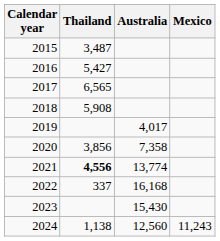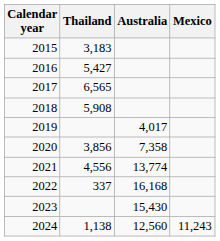 <table class=wikitable style="text-align: right;">
 <tr>
 <th>Calendar<br>year</th>
 <th>Thailand</th>
 <th>Australia</th>
 <th>Mexico</th>
 </tr>
 <tr>
 <td>2015</td>
-<td>3,487</td>
+<td>3,183</td>
 <td></td>
 <td></td>
 </tr>
 <tr>
 <td>2016</td>
 <td>5,427</td>
 <td></td>
 <td></td>
 </tr>
 <tr>
 <td>2017</td>
 <td>6,565</td>
 <td></td>
 <td></td>
 </tr>
 <tr>
 <td>2018</td>
 <td>5,908</td>
 <td></td>
 <td></td>
 </tr>
 <tr>
 <td>2019</td>
 <td></td>
 <td>4,017</td>
 <td></td>
 </tr>
 <tr>
 <td>2020</td>
 <td>3,856</td>
 <td>7,358</td>
 <td></td>
 </tr>
 <tr>
 <td>2021</td>
-<td><strong>4,556</strong></td>
+<td>4,556</td>
 <td>13,774</td>
 <td></td>
 </tr>
 <tr>
 <td>2022</td>
 <td>337</td>
 <td>16,168</td>
 <td></td>
 </tr>
 <tr>
 <td>2023</td>
 <td></td>
 <td>15,430</td>
 <td></td>
 </tr>
 <tr>
 <td>2024</td>
 <td>1,138</td>
 <td>12,560</td>
 <td>11,243</td>
 </tr>
 </table>
